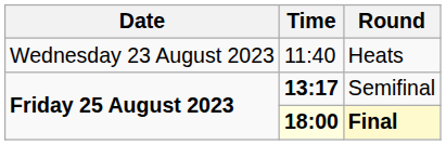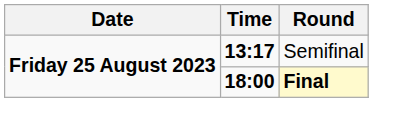 <table class="wikitable">
 <tr>
 <th>Date</th>
 <th>Time</th>
 <th>Round</th>
 </tr>
 <tr>
-<td>Wednesday 23 August 2023</td>
-<td>11:40</td>
-<td>Heats</td>
-</tr>
-<tr>
 <td rowspan=2><strong>Friday 25 August 2023</strong></td>
 <td><strong>13:17</strong></td>
 <td>Semifinal</td>
 </tr>
 <tr>
-<td style="background: lightyellow;"><strong>18:00</strong></td>
+<td><strong>18:00</strong></td>
 <td style=background:lemonchiffon><strong>Final</strong></td>
 </tr>
 </table>
